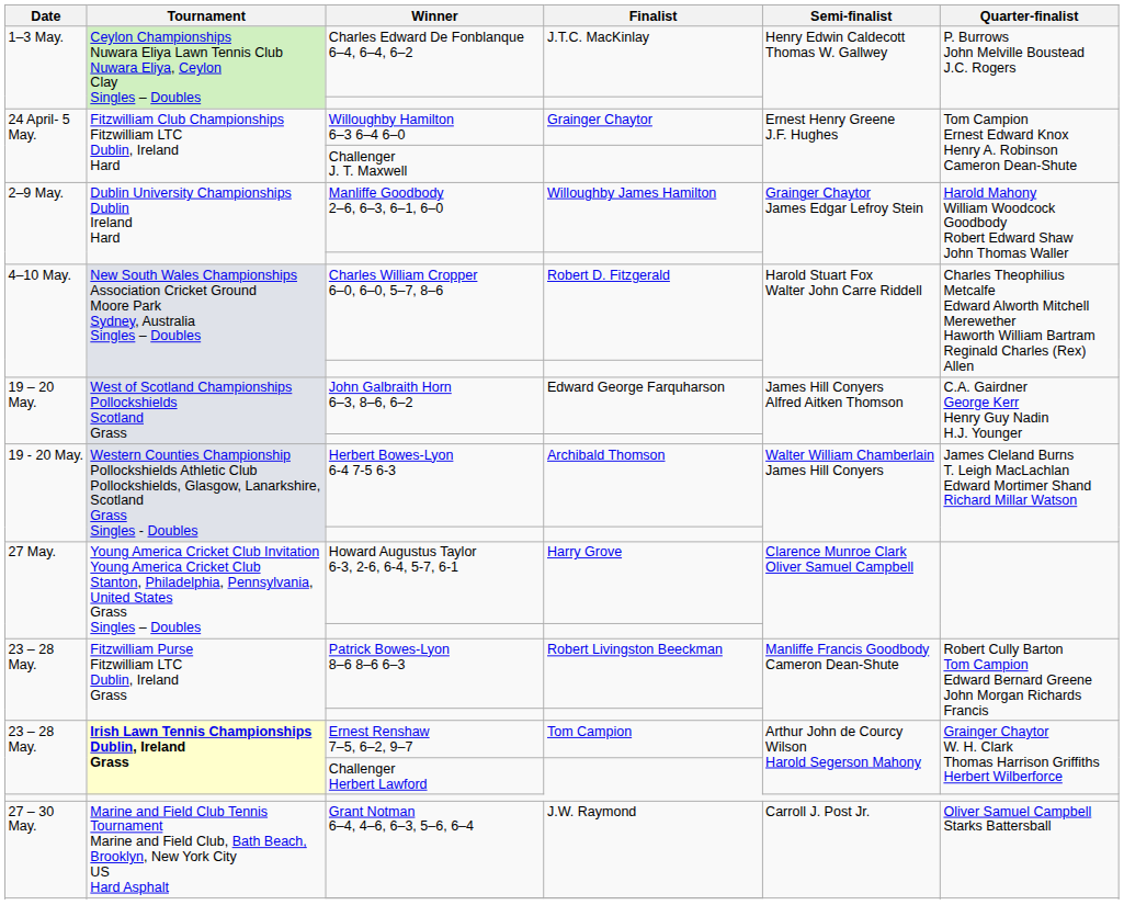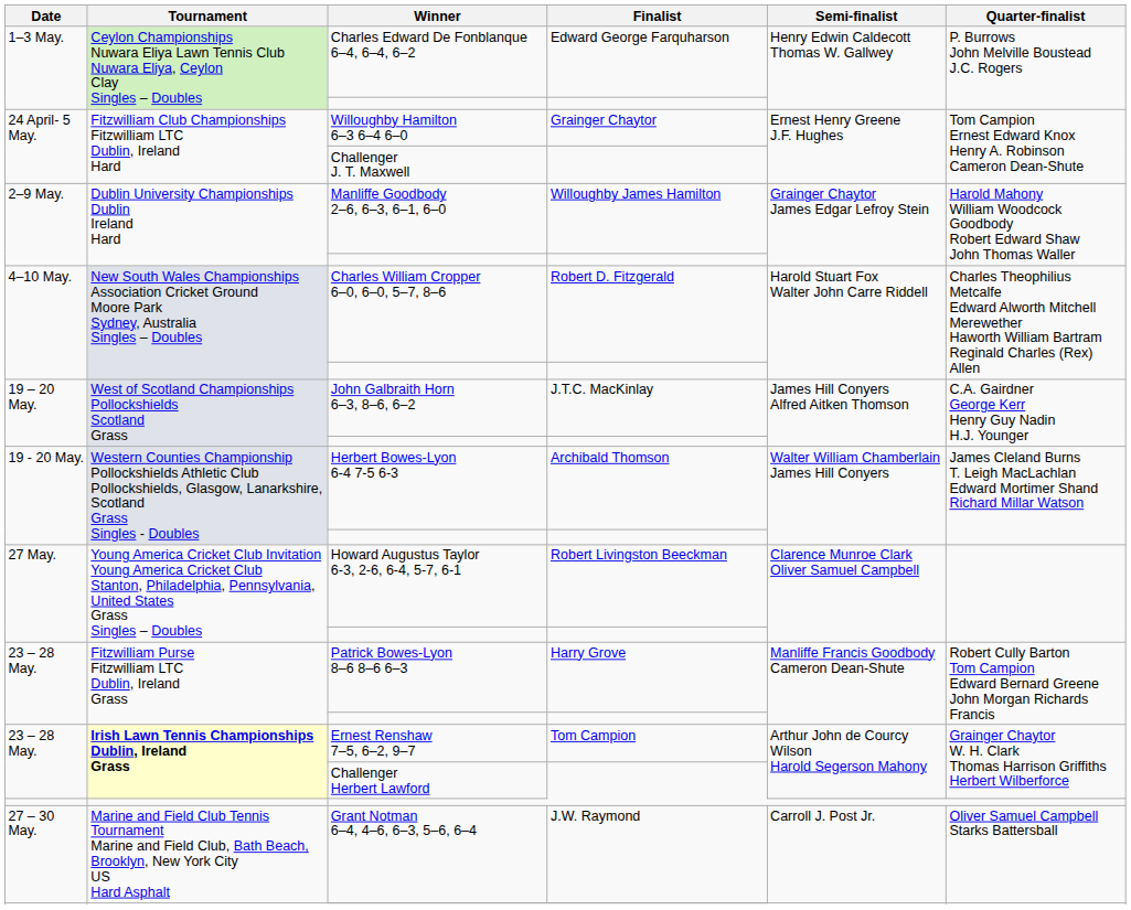 <table class="wikitable" style="font-size:85%;">
 <tr>
 <th width="75">Date</th>
 <th width="230">Tournament</th>
 <th width="210">Winner</th>
 <th width="210">Finalist</th>
 <th width="170">Semi-finalist</th>
 <th width="170">Quarter-finalist</th>
 </tr>
 <tr valign=top>
 <td rowspan=2>1–3 May.</td>
 <td style="background:#d0f0c0" rowspan=2><a href='#'>Ceylon Championships</a><br>Nuwara Eliya Lawn Tennis Club<br><a href='#'>Nuwara Eliya</a>, <a href='#'>Ceylon</a><br>Clay<br><a href='#'>Singles</a> – <a href='#'>Doubles</a></td>
 <td>  Charles Edward De Fonblanque <br>6–4, 6–4, 6–2</td>
-<td> J.T.C. MacKinlay</td>
+<td> Edward George Farquharson</td>
 <td rowspan=2> Henry Edwin Caldecott<br> Thomas W. Gallwey</td>
 <td rowspan=2> P. Burrows<br> John Melville Boustead<br> J.C. Rogers<br></td>
 </tr>
 <tr valign=top>
 <td></td>
 <td></td>
 </tr>
 <tr valign=top>
 <td rowspan=2>24 April- 5 May.</td>
 <td rowspan=2><a href='#'>Fitzwilliam Club Championships</a><br>Fitzwilliam LTC<br> <a href='#'>Dublin</a>, Ireland<br> Hard</td>
 <td> <a href='#'>Willoughby Hamilton</a> <br>6–3 6–4 6–0</td>
 <td> <a href='#'>Grainger Chaytor</a></td>
 <td rowspan=2> Ernest Henry Greene <br> J.F. Hughes</td>
 <td rowspan=2> Tom Campion<br> Ernest Edward Knox<br> Henry A. Robinson<br> Cameron Dean-Shute</td>
 </tr>
 <tr valign=top>
 <td>Challenger<br> J. T. Maxwell</td>
 </tr>
 <tr valign=top>
 <td rowspan=2>2–9 May.</td>
 <td rowspan=2><a href='#'>Dublin University Championships</a><br><a href='#'>Dublin</a><br> Ireland<br>Hard</td>
 <td> <a href='#'>Manliffe Goodbody</a><br>2–6, 6–3, 6–1, 6–0</td>
 <td> <a href='#'>Willoughby James Hamilton</a></td>
 <td rowspan=2> <a href='#'>Grainger Chaytor</a> <br> James Edgar Lefroy Stein</td>
 <td rowspan=2> <a href='#'>Harold Mahony</a><br> William Woodcock Goodbody<br>  Robert Edward Shaw<br> John Thomas Waller</td>
 </tr>
 <tr valign=top>
 <td></td>
 <td></td>
 </tr>
 <tr valign=top>
 <td rowspan=2>4–10 May.</td>
 <td style="background:#dfe2e9" rowspan=2><a href='#'>New South Wales Championships</a><br>Association Cricket Ground<br>Moore Park<br><a href='#'>Sydney</a>, Australia<br><a href='#'>Singles</a> – <a href='#'>Doubles</a></td>
 <td> <a href='#'>Charles William Cropper</a><br>6–0, 6–0, 5–7, 8–6</td>
 <td> <a href='#'>Robert D. Fitzgerald</a><br></td>
 <td rowspan=2> Harold Stuart Fox<br> Walter John Carre Riddell</td>
 <td rowspan=2> Charles Theophilius Metcalfe<br> Edward Alworth Mitchell Merewether<br> Haworth William Bartram<br> Reginald Charles (Rex) Allen</td>
 </tr>
 <tr valign=top>
 <td></td>
 <td></td>
 </tr>
 <tr valign=top>
 <td rowspan=2>19 – 20 May.</td>
 <td style="background:#dfe2e9" rowspan=2><a href='#'>West of Scotland Championships</a><br><a href='#'>Pollockshields</a><br> <a href='#'>Scotland</a><br>Grass</td>
 <td> <a href='#'>John Galbraith Horn</a><br>6–3, 8–6, 6–2</td>
-<td> Edward George Farquharson</td>
+<td> J.T.C. MacKinlay</td>
 <td rowspan=2> James Hill Conyers<br> Alfred Aitken Thomson</td>
 <td rowspan=2>C.A. Gairdner<br> <a href='#'>George Kerr</a><br>  Henry Guy Nadin<br>  H.J. Younger</td>
 </tr>
 <tr valign=top>
 <td></td>
 <td></td>
 </tr>
 <tr valign=top>
 <td rowspan=2>19 - 20 May.</td>
 <td style="background:#dfe2e9" rowspan=2><a href='#'>Western Counties Championship</a><br>Pollockshields Athletic Club<br>Pollockshields, Glasgow, Lanarkshire, Scotland <br><a href='#'>Grass</a><br><a href='#'>Singles</a> - <a href='#'>Doubles</a></td>
 <td> <a href='#'>Herbert Bowes-Lyon</a><br> 6-4 7-5 6-3</td>
 <td> <a href='#'>Archibald Thomson</a></td>
 <td rowspan=2> <a href='#'>Walter William Chamberlain</a> <br> James Hill Conyers</td>
 <td rowspan=2> James Cleland Burns<br> T. Leigh MacLachlan<br> Edward Mortimer Shand<br> <a href='#'>Richard Millar Watson</a></td>
 </tr>
 <tr valign=top>
 <td></td>
 <td></td>
 </tr>
 <tr valign=top>
 <td rowspan=2>27 May.</td>
 <td rowspan=2><a href='#'>Young America Cricket Club Invitation</a><br><a href='#'>Young America Cricket Club</a><br><a href='#'>Stanton</a>, <a href='#'>Philadelphia</a>, <a href='#'>Pennsylvania</a>, <a href='#'>United States</a> <br>Grass<br><a href='#'>Singles</a> – <a href='#'>Doubles</a></td>
 <td> Howard Augustus Taylor<br>6-3, 2-6, 6-4, 5-7, 6-1</td>
-<td> <a href='#'>Harry Grove</a></td>
+<td>  <a href='#'>Robert Livingston Beeckman</a></td>
 <td rowspan=2> <a href='#'>Clarence Munroe Clark</a> <br> <a href='#'>Oliver Samuel Campbell</a></td>
 <td rowspan=2></td>
 </tr>
 <tr valign=top>
 <td></td>
 <td></td>
 </tr>
 <tr valign=top>
 <td rowspan=2>23 – 28 May.</td>
 <td rowspan=2><a href='#'>Fitzwilliam Purse</a> <br>Fitzwilliam LTC<br><a href='#'>Dublin</a>, Ireland<br> Grass</td>
 <td> <a href='#'>Patrick Bowes-Lyon</a> <br>8–6 8–6 6–3</td>
-<td>  <a href='#'>Robert Livingston Beeckman</a></td>
+<td> <a href='#'>Harry Grove</a></td>
 <td rowspan=2> <a href='#'>Manliffe Francis Goodbody</a><br> Cameron Dean-Shute</td>
 <td rowspan=2> Robert Cully Barton<br> <a href='#'>Tom Campion</a><br> Edward Bernard Greene<br> John Morgan Richards Francis<br></td>
 </tr>
 <tr valign=top>
 <td></td>
 <td></td>
 </tr>
 <tr valign=top>
 <td rowspan=2>23 – 28 May.</td>
 <td style="background:#ffc;" rowspan=2><strong><a href='#'>Irish Lawn Tennis Championships</a><br><a href='#'>Dublin</a>, Ireland<br>Grass</strong></td>
 <td> <a href='#'>Ernest Renshaw</a> <br>7–5, 6–2, 9–7</td>
 <td> <a href='#'>Tom Campion</a></td>
 <td rowspan=2> Arthur John de Courcy Wilson <br>  <a href='#'>Harold Segerson Mahony</a></td>
 <td rowspan=2> <a href='#'>Grainger Chaytor</a><br> W. H. Clark <br>  Thomas Harrison Griffiths <br> <a href='#'>Herbert Wilberforce</a></td>
 </tr>
 <tr valign=top>
 <td>Challenger<br> <a href='#'>Herbert Lawford</a></td>
 </tr>
 <tr valign=top>
 <td></td>
 <td></td>
 </tr>
 <tr valign=top>
 <td rowspan=2>27 – 30 May.</td>
 <td rowspan=2><a href='#'>Marine and Field Club Tennis Tournament</a> <br>Marine and Field Club, <a href='#'>Bath Beach, Brooklyn</a>, New York City<br> US<br><a href='#'>Hard Asphalt</a></td>
 <td> <a href='#'>Grant Notman</a><br>6–4, 4–6, 6–3, 5–6, 6–4</td>
 <td> J.W. Raymond</td>
 <td rowspan=2> Carroll J. Post Jr.</td>
 <td rowspan=2> <a href='#'>Oliver Samuel Campbell</a><br> Starks Battersball</td>
 </tr>
 <tr valign=top>
 </tr>
 </table>
